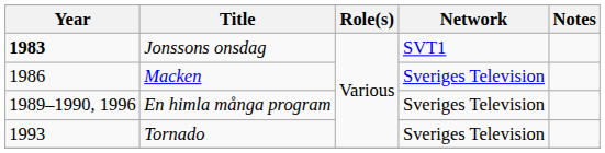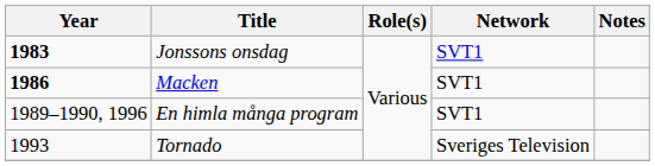 <table class="wikitable plainrowheaders sortable">
 <tr>
 <th scope="col">Year</th>
 <th scope="col">Title</th>
 <th scope="col">Role(s)</th>
 <th scope="col">Network</th>
 <th scope="col" class="unsortable">Notes</th>
 </tr>
 <tr>
 <td><strong>1983</strong></td>
 <td><em>Jonssons onsdag</em></td>
 <td rowspan="4">Various</td>
 <td><a href='#'>SVT1</a></td>
 <td></td>
 </tr>
 <tr>
-<td>1986</td>
+<td><strong>1986</strong></td>
 <td><em><a href='#'>Macken</a></em></td>
-<td><a href='#'>Sveriges Television</a></td>
+<td>SVT1</td>
 <td></td>
 </tr>
 <tr>
 <td>1989–1990, 1996</td>
 <td><em>En himla många program</em></td>
-<td>Sveriges Television</td>
+<td>SVT1</td>
 <td></td>
 </tr>
 <tr>
 <td>1993</td>
 <td><em>Tornado</em></td>
 <td>Sveriges Television</td>
 <td></td>
 </tr>
 <tr>
 </tr>
 </table>
